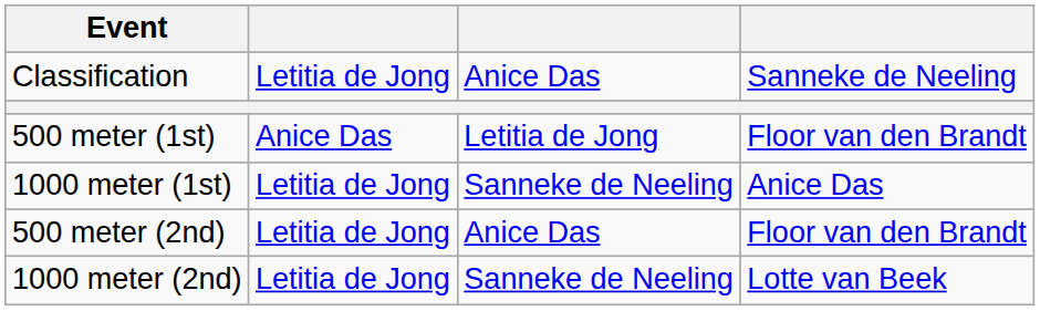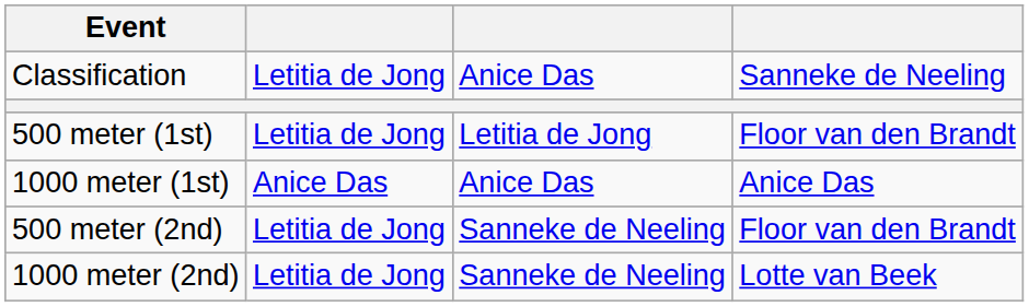 <table class="wikitable">
 <tr>
 <th>Event</th>
 <th></th>
 <th></th>
 <th></th>
 </tr>
 <tr>
 <td>Classification</td>
 <td><a href='#'>Letitia de Jong</a></td>
 <td><a href='#'>Anice Das</a></td>
 <td><a href='#'>Sanneke de Neeling</a></td>
 </tr>
 <tr>
 <th Colspan=4></th>
 </tr>
 <tr>
 <td>500 meter (1st)</td>
-<td><a href='#'>Anice Das</a></td>
+<td><a href='#'>Letitia de Jong</a></td>
 <td><a href='#'>Letitia de Jong</a></td>
 <td><a href='#'>Floor van den Brandt</a></td>
 </tr>
 <tr>
 <td>1000 meter (1st)</td>
-<td><a href='#'>Letitia de Jong</a></td>
-<td><a href='#'>Sanneke de Neeling</a></td>
+<td><a href='#'>Anice Das</a></td>
+<td><a href='#'>Anice Das</a></td>
 <td><a href='#'>Anice Das</a></td>
 </tr>
 <tr>
 <td>500 meter (2nd)</td>
 <td><a href='#'>Letitia de Jong</a></td>
-<td><a href='#'>Anice Das</a></td>
+<td><a href='#'>Sanneke de Neeling</a></td>
 <td><a href='#'>Floor van den Brandt</a></td>
 </tr>
 <tr>
 <td>1000 meter (2nd)</td>
 <td><a href='#'>Letitia de Jong</a></td>
 <td><a href='#'>Sanneke de Neeling</a></td>
 <td><a href='#'>Lotte van Beek</a></td>
 </tr>
 </table>
